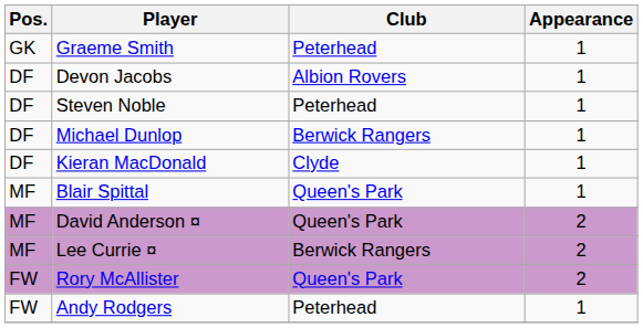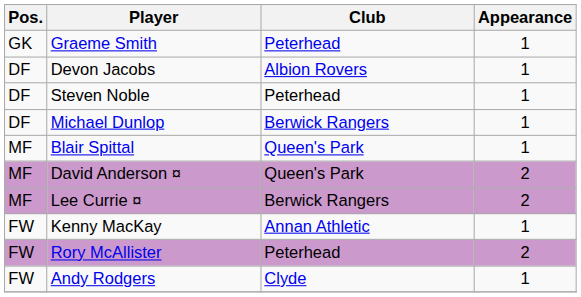 <table class="wikitable">
 <tr>
 <th>Pos.</th>
 <th>Player</th>
 <th>Club</th>
 <th>Appearance</th>
 </tr>
 <tr>
 <td>GK</td>
 <td style="width:200px;"><a href='#'>Graeme Smith</a></td>
 <td style="width:200px;"><a href='#'>Peterhead</a></td>
 <td align="center">1</td>
 </tr>
 <tr>
 <td>DF</td>
 <td>Devon Jacobs</td>
 <td><a href='#'>Albion Rovers</a></td>
 <td align="center">1</td>
 </tr>
 <tr>
 <td>DF</td>
 <td>Steven Noble</td>
 <td>Peterhead</td>
 <td align="center">1</td>
 </tr>
 <tr>
 <td>DF</td>
 <td><a href='#'>Michael Dunlop</a></td>
 <td><a href='#'>Berwick Rangers</a></td>
 <td align="center">1</td>
 </tr>
 <tr>
-<td>DF</td>
-<td><a href='#'>Kieran MacDonald</a></td>
-<td><a href='#'>Clyde</a></td>
-<td align="center">1</td>
-</tr>
-<tr>
 <td>MF</td>
 <td><a href='#'>Blair Spittal</a></td>
 <td><a href='#'>Queen's Park</a></td>
 <td align="center">1</td>
 </tr>
 <tr style="background:#cc99cc;">
 <td>MF</td>
 <td>David Anderson ¤</td>
 <td>Queen's Park</td>
 <td align="center">2</td>
 </tr>
 <tr style="background:#cc99cc;">
 <td>MF</td>
 <td>Lee Currie ¤</td>
 <td>Berwick Rangers</td>
 <td align="center">2</td>
 </tr>
+<tr>
+<td>FW</td>
+<td>Kenny MacKay</td>
+<td><a href='#'>Annan Athletic</a></td>
+<td align="center">1</td>
+</tr>
 <tr style="background:#cc99cc;">
 <td>FW</td>
 <td><a href='#'>Rory McAllister</a></td>
-<td><a href='#'>Queen's Park</a></td>
+<td>Peterhead</td>
 <td align="center">2</td>
 </tr>
 <tr>
 <td>FW</td>
 <td><a href='#'>Andy Rodgers</a></td>
-<td>Peterhead</td>
+<td><a href='#'>Clyde</a></td>
 <td align="center">1</td>
 </tr>
 <tr>
 </tr>
 </table>
